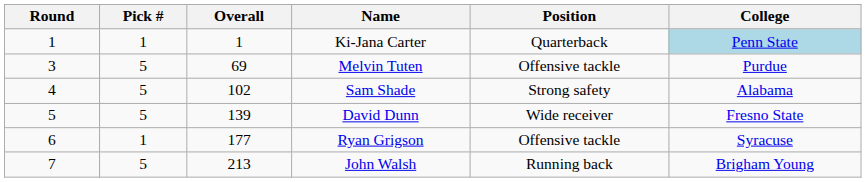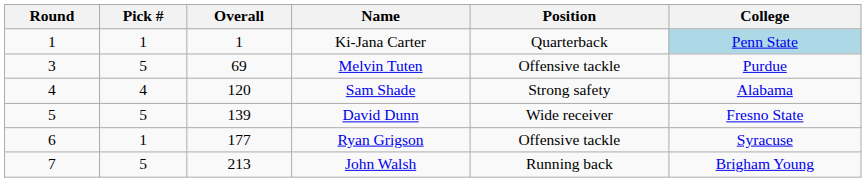 <table class="wikitable sortable sortable" style="width: 100%; text-align:center">
 <tr>
 <th>Round</th>
 <th>Pick #</th>
 <th>Overall</th>
 <th>Name</th>
 <th>Position</th>
 <th>College</th>
 </tr>
 <tr>
 <td>1</td>
 <td>1</td>
 <td>1</td>
 <td>Ki-Jana Carter</td>
 <td>Quarterback</td>
 <td style="background: lightblue;"><a href='#'>Penn State</a></td>
 </tr>
 <tr>
 <td>3</td>
 <td>5</td>
 <td>69</td>
 <td><a href='#'>Melvin Tuten</a></td>
 <td>Offensive tackle</td>
 <td><a href='#'>Purdue</a></td>
 </tr>
 <tr>
 <td>4</td>
-<td>5</td>
-<td>102</td>
+<td>4</td>
+<td>120</td>
 <td><a href='#'>Sam Shade</a></td>
 <td>Strong safety</td>
 <td><a href='#'>Alabama</a></td>
 </tr>
 <tr>
 <td>5</td>
 <td>5</td>
 <td>139</td>
 <td><a href='#'>David Dunn</a></td>
 <td>Wide receiver</td>
 <td><a href='#'>Fresno State</a></td>
 </tr>
 <tr>
 <td>6</td>
 <td>1</td>
 <td>177</td>
 <td><a href='#'>Ryan Grigson</a></td>
 <td>Offensive tackle</td>
 <td><a href='#'>Syracuse</a></td>
 </tr>
 <tr>
 <td>7</td>
 <td>5</td>
 <td>213</td>
 <td><a href='#'>John Walsh</a></td>
 <td>Running back</td>
 <td><a href='#'>Brigham Young</a></td>
 </tr>
 </table>
